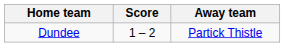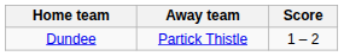 <table class="wikitable" style="text-align: center">
 <tr>
 <th width=140>Home team</th>
+<th width=140>Away team</th>
 <th width=70>Score</th>
-<th width=140>Away team</th>
 </tr>
 <tr>
 <td><a href='#'>Dundee</a></td>
+<td><a href='#'>Partick Thistle</a></td>
 <td>1 – 2</td>
-<td><a href='#'>Partick Thistle</a></td>
 </tr>
 </table>
